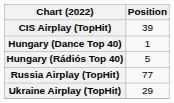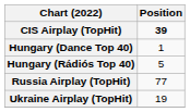 <table class="wikitable sortable plainrowheaders" style="text-align:center;">
 <tr>
 <th scope="col">Chart (2022)</th>
 <th scope="col">Position</th>
 </tr>
 <tr>
 <th scope="row">CIS Airplay (TopHit)</th>
-<td>39</td>
+<td><strong>39</strong></td>
 </tr>
 <tr>
 <th scope="row">Hungary (Dance Top 40)</th>
 <td>1</td>
 </tr>
 <tr>
 <th scope="row">Hungary (Rádiós Top 40)</th>
 <td>5</td>
 </tr>
 <tr>
 <th scope="row">Russia Airplay (TopHit)</th>
 <td>77</td>
 </tr>
 <tr>
 <th scope="row">Ukraine Airplay (TopHit)</th>
-<td>29</td>
+<td>19</td>
 </tr>
 <tr>
 </tr>
 </table>
